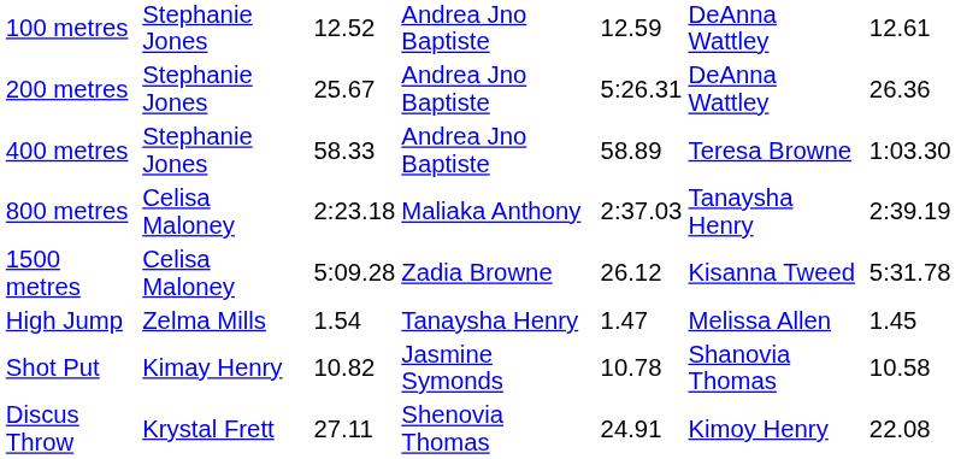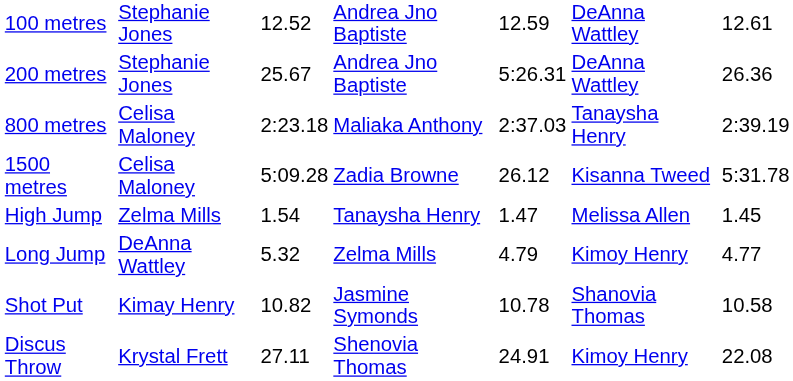 <table>
 <tr>
 <td><a href='#'>100 metres</a></td>
 <td align=left><a href='#'>Stephanie Jones</a> <br> </td>
 <td>12.52</td>
 <td align=left><a href='#'>Andrea Jno Baptiste</a> <br> </td>
 <td>12.59</td>
 <td align=left><a href='#'>DeAnna Wattley</a> <br> </td>
 <td>12.61</td>
 </tr>
 <tr>
 <td><a href='#'>200 metres</a></td>
 <td align=left><a href='#'>Stephanie Jones</a> <br> </td>
 <td>25.67</td>
 <td align=left><a href='#'>Andrea Jno Baptiste</a> <br> </td>
 <td>5:26.31</td>
 <td align=left><a href='#'>DeAnna Wattley</a> <br> </td>
 <td>26.36</td>
-</tr>
-<tr>
-<td><a href='#'>400 metres</a></td>
-<td align=left><a href='#'>Stephanie Jones</a> <br> </td>
-<td>58.33</td>
-<td align=left><a href='#'>Andrea Jno Baptiste</a> <br> </td>
-<td>58.89</td>
-<td align=left><a href='#'>Teresa Browne</a> <br> </td>
-<td>1:03.30</td>
 </tr>
 <tr>
 <td><a href='#'>800 metres</a></td>
 <td align=left><a href='#'>Celisa Maloney</a> <br> </td>
 <td>2:23.18</td>
 <td align=left><a href='#'>Maliaka Anthony</a> <br> </td>
 <td>2:37.03</td>
 <td align=left><a href='#'>Tanaysha Henry</a> <br> </td>
 <td>2:39.19</td>
 </tr>
 <tr>
 <td><a href='#'>1500 metres</a></td>
 <td align=left><a href='#'>Celisa Maloney</a> <br> </td>
 <td>5:09.28</td>
 <td align=left><a href='#'>Zadia Browne</a> <br> </td>
 <td>26.12</td>
 <td align=left><a href='#'>Kisanna Tweed</a> <br> </td>
 <td>5:31.78</td>
 </tr>
 <tr>
 <td><a href='#'>High Jump</a></td>
 <td align=left><a href='#'>Zelma Mills</a> <br> </td>
 <td>1.54</td>
 <td align=left><a href='#'>Tanaysha Henry</a> <br> </td>
 <td>1.47</td>
 <td align=left><a href='#'>Melissa Allen</a> <br> </td>
 <td>1.45</td>
 </tr>
 <tr>
+<td><a href='#'>Long Jump</a></td>
+<td align=left><a href='#'>DeAnna Wattley</a> <br> </td>
+<td>5.32</td>
+<td align=left><a href='#'>Zelma Mills</a> <br> </td>
+<td>4.79</td>
+<td align=left><a href='#'>Kimoy Henry</a> <br> </td>
+<td>4.77</td>
+</tr>
+<tr>
 <td><a href='#'>Shot Put</a></td>
 <td align=left><a href='#'>Kimay Henry</a> <br> </td>
 <td>10.82</td>
 <td align=left><a href='#'>Jasmine Symonds</a> <br> </td>
 <td>10.78</td>
 <td align=left><a href='#'>Shanovia Thomas</a> <br> </td>
 <td>10.58</td>
 </tr>
 <tr>
 <td><a href='#'>Discus Throw</a></td>
 <td align=left><a href='#'>Krystal Frett</a> <br> </td>
 <td>27.11</td>
 <td align=left><a href='#'>Shenovia Thomas</a> <br> </td>
 <td>24.91</td>
 <td align=left><a href='#'>Kimoy Henry</a> <br> </td>
 <td>22.08</td>
 </tr>
 </table>
